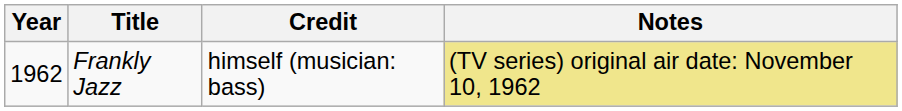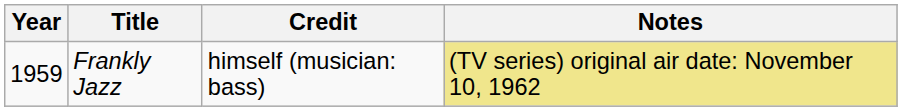 <table class="wikitable sortable">
 <tr>
 <th>Year</th>
 <th>Title</th>
 <th>Credit</th>
 <th>Notes</th>
 </tr>
 <tr>
-<td>1962</td>
+<td>1959</td>
 <td><em>Frankly Jazz</em></td>
 <td>himself (musician: bass)</td>
 <td style="background: khaki;">(TV series) original air date: November 10, 1962</td>
 </tr>
 </table>
